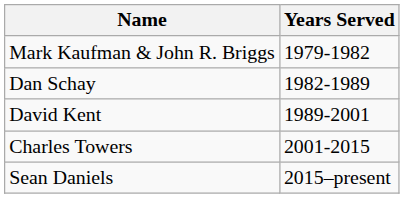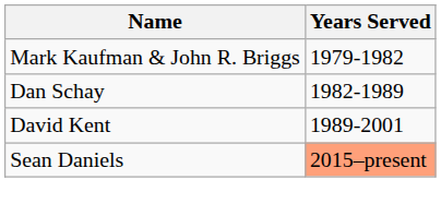 <table class="wikitable">
 <tr>
 <th>Name</th>
 <th>Years Served</th>
 </tr>
 <tr>
 <td>Mark Kaufman & John R. Briggs</td>
 <td>1979-1982</td>
 </tr>
 <tr>
 <td>Dan Schay</td>
 <td>1982-1989</td>
 </tr>
 <tr>
 <td>David Kent</td>
 <td>1989-2001</td>
 </tr>
 <tr>
-<td>Charles Towers</td>
-<td>2001-2015</td>
-</tr>
-<tr>
 <td>Sean Daniels</td>
-<td>2015–present</td>
+<td style="background: lightsalmon;">2015–present</td>
 </tr>
 </table>
